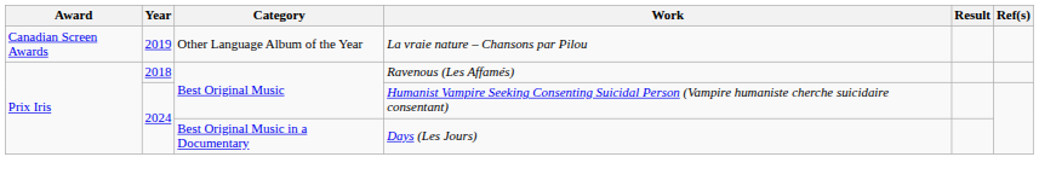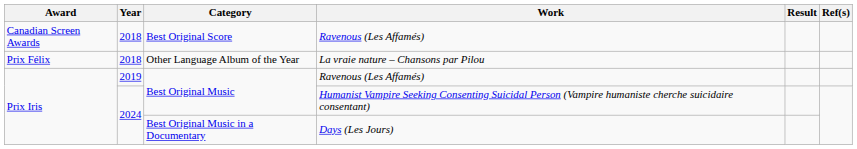 <table class="wikitable plainrowheaders sortable">
 <tr>
 <th>Award</th>
 <th>Year</th>
 <th>Category</th>
 <th>Work</th>
 <th>Result</th>
 <th>Ref(s)</th>
 </tr>
 <tr>
 <td><a href='#'>Canadian Screen Awards</a></td>
-<td><a href='#'>2019</a></td>
+<td><a href='#'>2018</a></td>
+<td><a href='#'>Best Original Score</a></td>
+<td><em><a href='#'>Ravenous</a> (Les Affamés)</em></td>
+<td></td>
+<td></td>
+</tr>
+<tr>
+<td><a href='#'>Prix Félix</a></td>
+<td><a href='#'>2018</a></td>
 <td>Other Language Album of the Year</td>
 <td><em>La vraie nature – Chansons par Pilou</em></td>
 <td></td>
 <td></td>
 </tr>
 <tr>
 <td rowspan=3><a href='#'>Prix Iris</a></td>
-<td><a href='#'>2018</a></td>
+<td><a href='#'>2019</a></td>
 <td rowspan=2><a href='#'>Best Original Music</a></td>
 <td><em>Ravenous (Les Affamés)</em></td>
 <td></td>
 <td></td>
 </tr>
 <tr>
 <td rowspan=2><a href='#'>2024</a></td>
 <td><em><a href='#'>Humanist Vampire Seeking Consenting Suicidal Person</a> (Vampire humaniste cherche suicidaire consentant)</em></td>
 <td></td>
 <td rowspan=2></td>
 </tr>
 <tr>
 <td><a href='#'>Best Original Music in a Documentary</a></td>
 <td><em><a href='#'>Days</a> (Les Jours)</em></td>
 <td></td>
 </tr>
 </table>
